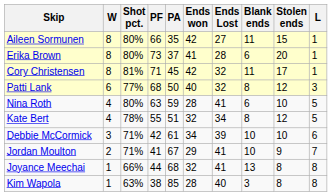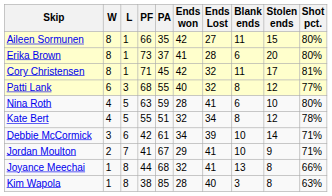 <table class=wikitable>
 <tr>
 <th width=150>Skip</th>
 <th width=20>W</th>
-<th width=20>Shot <br> pct.</th>
+<th width=20>L</th>
 <th width=20>PF</th>
 <th width=20>PA</th>
 <th width=20>Ends <br> won</th>
 <th width=20>Ends <br> Lost</th>
 <th width=20>Blank <br> ends</th>
 <th width=20>Stolen <br> ends</th>
-<th width=20>L</th>
+<th width=20>Shot <br> pct.</th>
 </tr>
 <tr bgcolor=#ffffcc>
 <td> <a href='#'>Aileen Sormunen</a></td>
 <td>8</td>
-<td>80%</td>
+<td>1</td>
 <td>66</td>
 <td>35</td>
 <td>42</td>
 <td>27</td>
 <td>11</td>
 <td>15</td>
-<td>1</td>
+<td>80%</td>
 </tr>
 <tr bgcolor=#ffffcc>
 <td> <a href='#'>Erika Brown</a></td>
 <td>8</td>
-<td>80%</td>
+<td>1</td>
 <td>73</td>
 <td>37</td>
 <td>41</td>
 <td>28</td>
 <td>6</td>
 <td>20</td>
-<td>1</td>
+<td>80%</td>
 </tr>
 <tr bgcolor=#ffffcc>
 <td> <a href='#'>Cory Christensen</a></td>
 <td>8</td>
-<td>81%</td>
+<td>1</td>
 <td>71</td>
 <td>45</td>
 <td>42</td>
 <td>32</td>
 <td>11</td>
 <td>17</td>
-<td>1</td>
+<td>81%</td>
 </tr>
 <tr bgcolor=#ffffcc>
 <td> <a href='#'>Patti Lank</a></td>
 <td>6</td>
-<td>77%</td>
+<td>3</td>
 <td>68</td>
-<td>50</td>
+<td>55</td>
 <td>40</td>
 <td>32</td>
 <td>8</td>
 <td>12</td>
-<td>3</td>
+<td>77%</td>
 </tr>
 <tr>
 <td> <a href='#'>Nina Roth</a></td>
 <td>4</td>
-<td>80%</td>
+<td>5</td>
 <td>63</td>
 <td>59</td>
 <td>28</td>
 <td>41</td>
 <td>6</td>
 <td>10</td>
-<td>5</td>
+<td>80%</td>
 </tr>
 <tr>
 <td> <a href='#'>Kate Bert</a></td>
 <td>4</td>
-<td>78%</td>
+<td>5</td>
 <td>55</td>
 <td>51</td>
 <td>32</td>
 <td>34</td>
 <td>8</td>
 <td>12</td>
-<td>5</td>
+<td>78%</td>
 </tr>
 <tr>
 <td> <a href='#'>Debbie McCormick</a></td>
 <td>3</td>
-<td>71%</td>
+<td>6</td>
 <td>42</td>
 <td>61</td>
 <td>34</td>
 <td>39</td>
 <td>10</td>
-<td>10</td>
-<td>6</td>
+<td>14</td>
+<td>71%</td>
 </tr>
 <tr>
 <td> <a href='#'>Jordan Moulton</a></td>
 <td>2</td>
-<td>71%</td>
+<td>7</td>
 <td>41</td>
 <td>67</td>
 <td>29</td>
 <td>41</td>
 <td>10</td>
 <td>9</td>
-<td>7</td>
+<td>71%</td>
 </tr>
 <tr>
 <td> <a href='#'>Joyance Meechai</a></td>
 <td>1</td>
-<td>66%</td>
+<td>8</td>
 <td>44</td>
 <td>68</td>
 <td>32</td>
 <td>41</td>
 <td>13</td>
 <td>8</td>
-<td>8</td>
+<td>66%</td>
 </tr>
 <tr>
 <td> <a href='#'>Kim Wapola</a></td>
 <td>1</td>
-<td>63%</td>
+<td>8</td>
 <td>38</td>
 <td>85</td>
 <td>28</td>
 <td>40</td>
 <td>3</td>
 <td>8</td>
-<td>8</td>
+<td>63%</td>
 </tr>
 </table>
